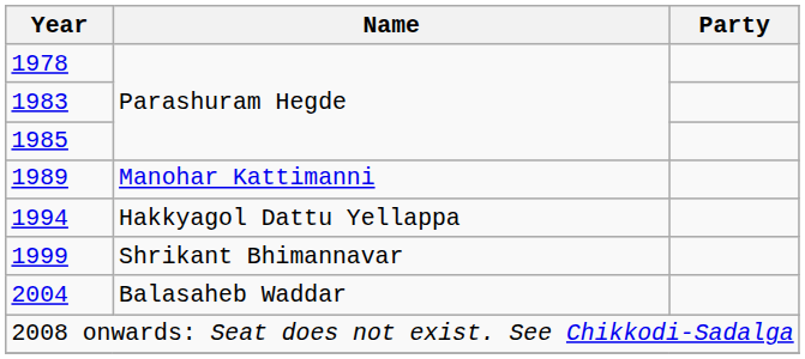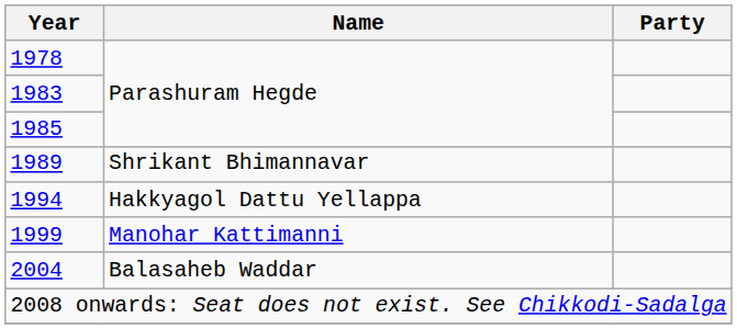 <table class="wikitable">
 <tr>
 <th>Year</th>
 <th>Name</th>
 <th colspan=2>Party</th>
 </tr>
 <tr>
 <td><a href='#'>1978</a></td>
 <td rowspan="3">Parashuram Hegde</td>
 <td></td>
 </tr>
 <tr>
 <td><a href='#'>1983</a></td>
 <td></td>
 </tr>
 <tr>
 <td><a href='#'>1985</a></td>
 </tr>
 <tr>
 <td><a href='#'>1989</a></td>
-<td><a href='#'>Manohar Kattimanni</a></td>
+<td>Shrikant Bhimannavar</td>
 <td></td>
 </tr>
 <tr>
 <td><a href='#'>1994</a></td>
 <td>Hakkyagol Dattu Yellappa</td>
 <td></td>
 </tr>
 <tr>
 <td><a href='#'>1999</a></td>
-<td>Shrikant Bhimannavar</td>
+<td><a href='#'>Manohar Kattimanni</a></td>
 <td></td>
 </tr>
 <tr>
 <td><a href='#'>2004</a></td>
 <td>Balasaheb Waddar</td>
 <td></td>
 </tr>
 <tr>
 <td colspan=4 align=center>2008 onwards: <em>Seat does not exist. See <a href='#'>Chikkodi-Sadalga</a></em></td>
 </tr>
 <tr>
 </tr>
 </table>
